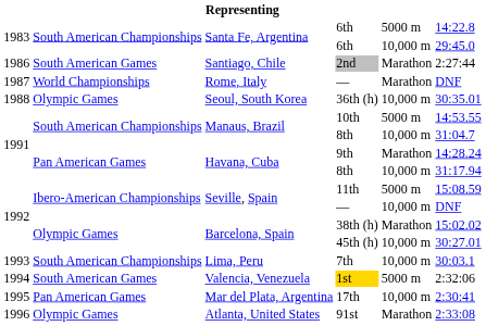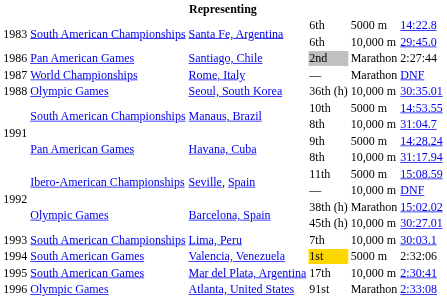 <table>
 <tr>
 <th colspan="6">Representing </th>
 </tr>
 <tr>
 <td rowspan=2>1983</td>
 <td rowspan=2><a href='#'>South American Championships</a></td>
 <td rowspan=2><a href='#'>Santa Fe, Argentina</a></td>
 <td>6th</td>
 <td>5000 m</td>
 <td><a href='#'>14:22.8</a></td>
 </tr>
 <tr>
 <td>6th</td>
 <td>10,000 m</td>
 <td><a href='#'>29:45.0</a></td>
 </tr>
 <tr>
 <td>1986</td>
-<td><a href='#'>South American Games</a></td>
+<td><a href='#'>Pan American Games</a></td>
 <td><a href='#'>Santiago, Chile</a></td>
 <td bgcolor=silver>2nd</td>
 <td>Marathon</td>
 <td>2:27:44</td>
 </tr>
 <tr>
 <td>1987</td>
 <td><a href='#'>World Championships</a></td>
 <td><a href='#'>Rome, Italy</a></td>
 <td>—</td>
 <td>Marathon</td>
 <td><a href='#'>DNF</a></td>
 </tr>
 <tr>
 <td>1988</td>
 <td><a href='#'>Olympic Games</a></td>
 <td><a href='#'>Seoul, South Korea</a></td>
 <td>36th (h)</td>
 <td>10,000 m</td>
 <td><a href='#'>30:35.01</a></td>
 </tr>
 <tr>
 <td rowspan=4>1991</td>
 <td rowspan=2><a href='#'>South American Championships</a></td>
 <td rowspan=2><a href='#'>Manaus, Brazil</a></td>
 <td>10th</td>
 <td>5000 m</td>
 <td><a href='#'>14:53.55</a></td>
 </tr>
 <tr>
 <td>8th</td>
 <td>10,000 m</td>
 <td><a href='#'>31:04.7</a></td>
 </tr>
 <tr>
 <td rowspan=2><a href='#'>Pan American Games</a></td>
 <td rowspan=2><a href='#'>Havana, Cuba</a></td>
 <td>9th</td>
-<td>Marathon</td>
+<td>5000 m</td>
 <td><a href='#'>14:28.24</a></td>
 </tr>
 <tr>
 <td>8th</td>
 <td>10,000 m</td>
 <td><a href='#'>31:17.94</a></td>
 </tr>
 <tr>
 <td rowspan=4>1992</td>
 <td rowspan=2><a href='#'>Ibero-American Championships</a></td>
 <td rowspan=2><a href='#'>Seville</a>, <a href='#'>Spain</a></td>
 <td>11th</td>
 <td>5000 m</td>
 <td><a href='#'>15:08.59</a></td>
 </tr>
 <tr>
 <td>—</td>
 <td>10,000 m</td>
 <td><a href='#'>DNF</a></td>
 </tr>
 <tr>
 <td rowspan=2><a href='#'>Olympic Games</a></td>
 <td rowspan=2><a href='#'>Barcelona, Spain</a></td>
 <td>38th (h)</td>
 <td>Marathon</td>
 <td><a href='#'>15:02.02</a></td>
 </tr>
 <tr>
 <td>45th (h)</td>
 <td>10,000 m</td>
 <td><a href='#'>30:27.01</a></td>
 </tr>
 <tr>
 <td>1993</td>
 <td><a href='#'>South American Championships</a></td>
 <td><a href='#'>Lima, Peru</a></td>
 <td>7th</td>
 <td>10,000 m</td>
 <td><a href='#'>30:03.1</a></td>
 </tr>
 <tr>
 <td>1994</td>
 <td><a href='#'>South American Games</a></td>
 <td><a href='#'>Valencia, Venezuela</a></td>
 <td bgcolor=gold>1st</td>
 <td>5000 m</td>
 <td>2:32:06</td>
 </tr>
 <tr>
 <td>1995</td>
-<td><a href='#'>Pan American Games</a></td>
+<td><a href='#'>South American Games</a></td>
 <td><a href='#'>Mar del Plata, Argentina</a></td>
 <td>17th</td>
 <td>10,000 m</td>
 <td><a href='#'>2:30:41</a></td>
 </tr>
 <tr>
 <td>1996</td>
 <td><a href='#'>Olympic Games</a></td>
 <td><a href='#'>Atlanta, United States</a></td>
 <td>91st</td>
 <td>Marathon</td>
 <td><a href='#'>2:33:08</a></td>
 </tr>
 </table>
